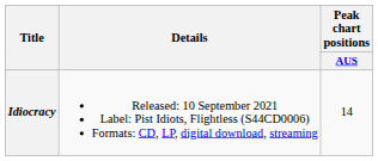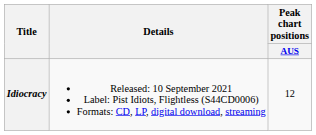 <table class="wikitable plainrowheaders" style="text-align:center">
 <tr>
 <th scope="col" rowspan="2">Title</th>
 <th scope="col" rowspan="2">Details</th>
 <th scope="col" colspan="1">Peak chart positions</th>
 </tr>
 <tr>
 <th scope="col" style="width:3em;font-size:90%;"><a href='#'>AUS</a><br></th>
 </tr>
 <tr>
 <th scope="row"><em>Idiocracy</em></th>
 <td><br><ul><li>Released: 10 September 2021</li><li>Label: Pist Idiots, Flightless (S44CD0006)</li><li>Formats: <a href='#'>CD</a>, <a href='#'>LP</a>, <a href='#'>digital download</a>, <a href='#'>streaming</a></li></ul></td>
-<td>14</td>
+<td>12</td>
 </tr>
 </table>
